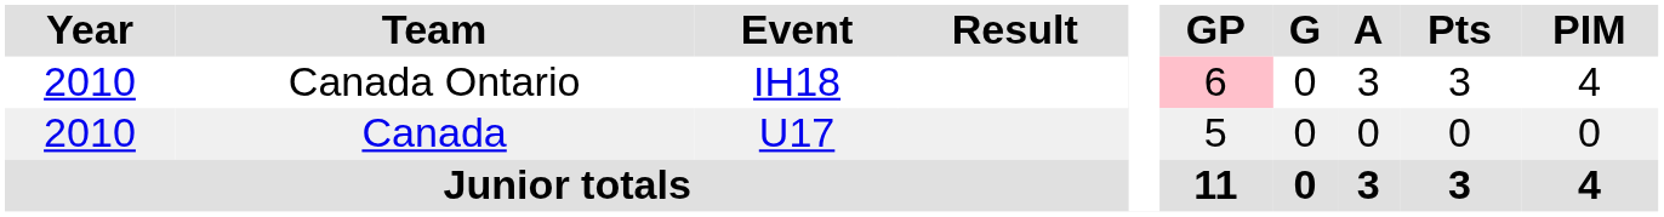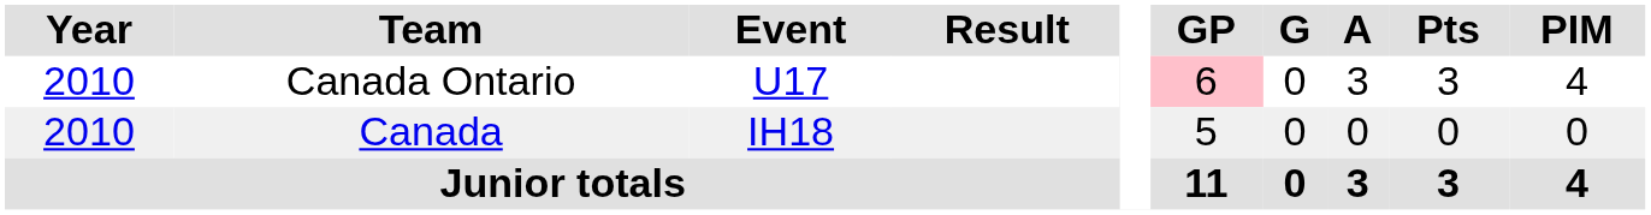 <table border="0" cellpadding="1" cellspacing="0" style="text-align:center; width:40em">
 <tr ALIGN="centre" bgcolor="#e0e0e0">
 <th>Year</th>
 <th>Team</th>
 <th>Event</th>
 <th>Result</th>
 <th rowspan="99" bgcolor="#ffffff"> </th>
 <th>GP</th>
 <th>G</th>
 <th>A</th>
 <th>Pts</th>
 <th>PIM</th>
 </tr>
 <tr>
 <td><a href='#'>2010</a></td>
 <td>Canada Ontario</td>
-<td><a href='#'>IH18</a></td>
+<td><a href='#'>U17</a></td>
 <td></td>
 <td style="background: pink;">6</td>
 <td>0</td>
 <td>3</td>
 <td>3</td>
 <td>4</td>
 </tr>
 <tr style="background:#f0f0f0;">
 <td><a href='#'>2010</a></td>
 <td><a href='#'>Canada</a></td>
-<td><a href='#'>U17</a></td>
+<td><a href='#'>IH18</a></td>
 <td></td>
 <td>5</td>
 <td>0</td>
 <td>0</td>
 <td>0</td>
 <td>0</td>
 </tr>
 <tr bgcolor="#e0e0e0">
 <th colspan="4">Junior totals</th>
 <th>11</th>
 <th>0</th>
 <th>3</th>
 <th>3</th>
 <th>4</th>
 </tr>
 </table>
